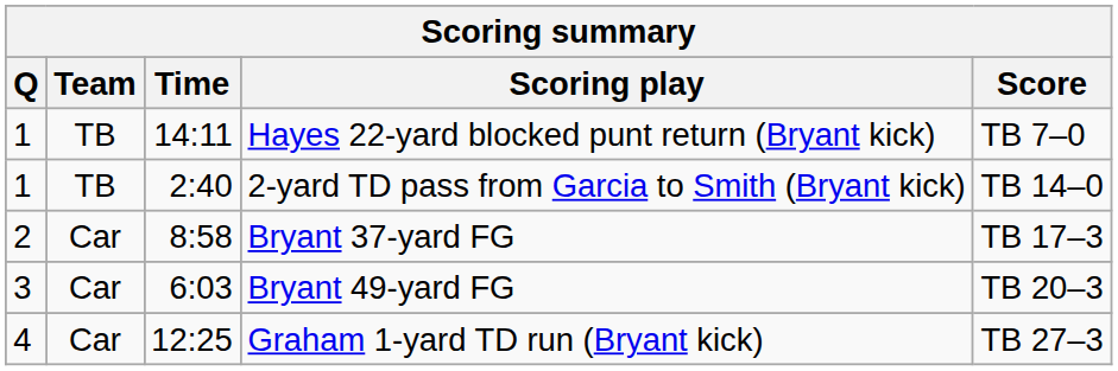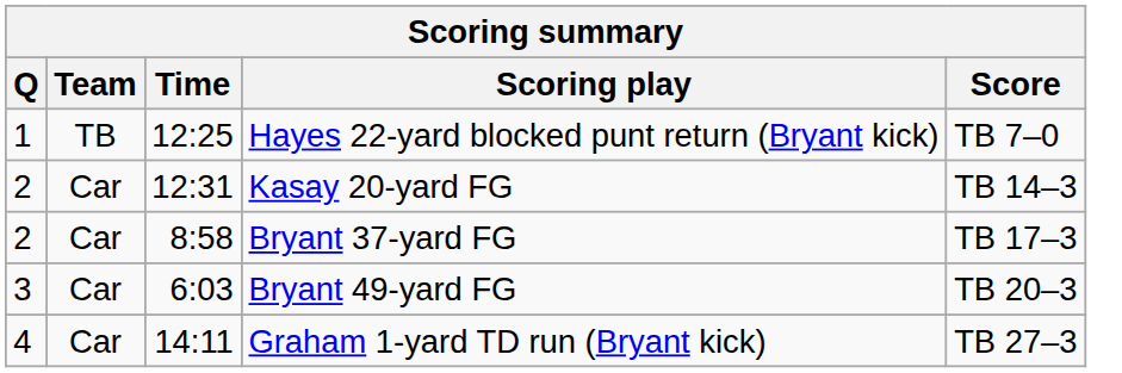 <table class="wikitable" style="font-size: 95%">
 <tr>
 <th colspan=5>Scoring summary</th>
 </tr>
 <tr>
 <th>Q</th>
 <th>Team</th>
 <th>Time</th>
 <th>Scoring play</th>
 <th>Score</th>
 </tr>
 <tr>
 <td>1</td>
 <td align=center>TB</td>
-<td align=right>14:11</td>
+<td align=right>12:25</td>
 <td><a href='#'>Hayes</a> 22-yard blocked punt return (<a href='#'>Bryant</a> kick)</td>
 <td>TB 7–0</td>
 </tr>
 <tr>
-<td>1</td>
-<td align=center>TB</td>
-<td align=right>2:40</td>
-<td>2-yard TD pass from <a href='#'>Garcia</a> to <a href='#'>Smith</a> (<a href='#'>Bryant</a> kick)</td>
-<td>TB 14–0</td>
+<td>2</td>
+<td align=center>Car</td>
+<td align=right>12:31</td>
+<td><a href='#'>Kasay</a> 20-yard FG</td>
+<td>TB 14–3</td>
 </tr>
 <tr>
 <td>2</td>
 <td align=center>Car</td>
 <td align=right>8:58</td>
 <td><a href='#'>Bryant</a> 37-yard FG</td>
 <td>TB 17–3</td>
 </tr>
 <tr>
 <td>3</td>
 <td align=center>Car</td>
 <td align=right>6:03</td>
 <td><a href='#'>Bryant</a> 49-yard FG</td>
 <td>TB 20–3</td>
 </tr>
 <tr>
 <td>4</td>
 <td align=center>Car</td>
-<td align=right>12:25</td>
+<td align=right>14:11</td>
 <td><a href='#'>Graham</a> 1-yard TD run (<a href='#'>Bryant</a> kick)</td>
 <td>TB 27–3</td>
 </tr>
 </table>
